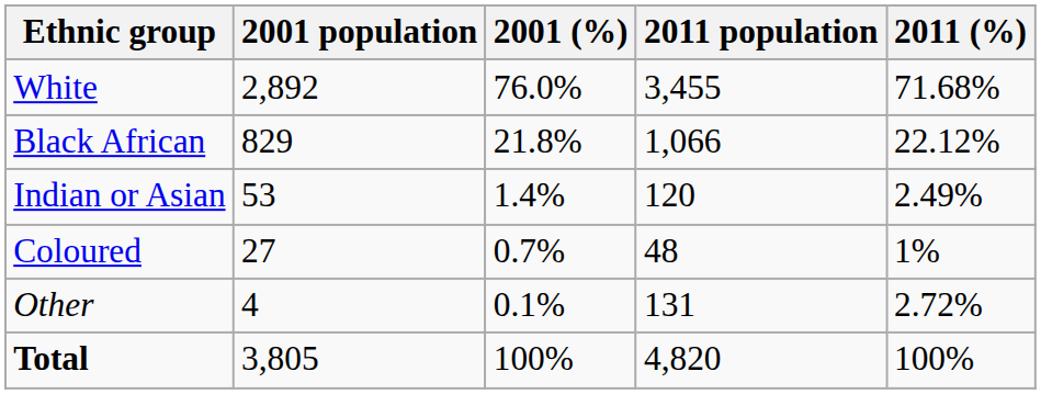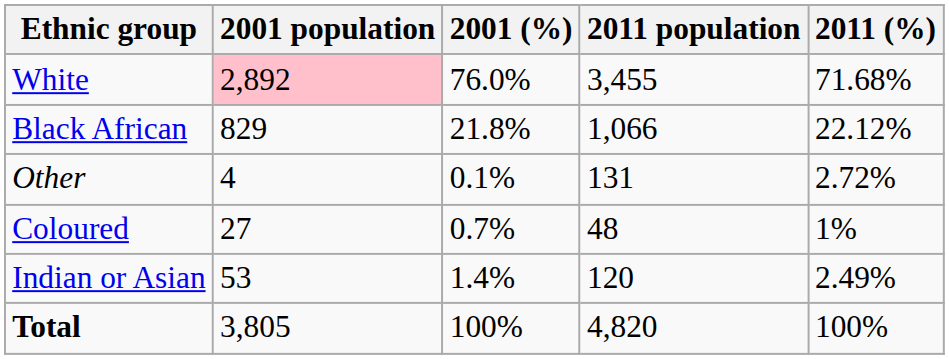 <table class="wikitable sortable">
 <tr>
 <th>Ethnic group</th>
 <th>2001 population</th>
 <th>2001 (%)</th>
 <th>2011 population</th>
 <th>2011 (%)</th>
 </tr>
 <tr>
 <td><a href='#'>White</a></td>
-<td>2,892</td>
+<td style="background: pink;">2,892</td>
 <td>76.0%</td>
 <td>3,455</td>
 <td>71.68%</td>
 </tr>
 <tr>
 <td><a href='#'>Black African</a></td>
 <td>829</td>
 <td>21.8%</td>
 <td>1,066</td>
 <td>22.12%</td>
 </tr>
 <tr>
-<td><a href='#'>Indian or Asian</a></td>
-<td>53</td>
-<td>1.4%</td>
-<td>120</td>
-<td>2.49%</td>
+<td><em>Other</em></td>
+<td>4</td>
+<td>0.1%</td>
+<td>131</td>
+<td>2.72%</td>
 </tr>
 <tr>
 <td><a href='#'>Coloured</a></td>
 <td>27</td>
 <td>0.7%</td>
 <td>48</td>
 <td>1%</td>
 </tr>
 <tr>
-<td><em>Other</em></td>
-<td>4</td>
-<td>0.1%</td>
-<td>131</td>
-<td>2.72%</td>
+<td><a href='#'>Indian or Asian</a></td>
+<td>53</td>
+<td>1.4%</td>
+<td>120</td>
+<td>2.49%</td>
 </tr>
 <tr>
 <td><strong>Total</strong></td>
 <td>3,805</td>
 <td>100%</td>
 <td>4,820</td>
 <td>100%</td>
 </tr>
 </table>
